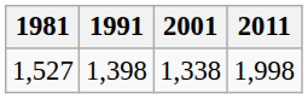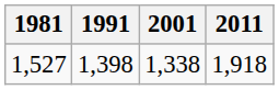 <table class="wikitable">
 <tr>
 <th>1981</th>
 <th>1991</th>
 <th>2001</th>
 <th>2011</th>
 </tr>
 <tr>
 <td>1,527</td>
 <td>1,398</td>
 <td>1,338</td>
-<td>1,998</td>
+<td>1,918</td>
 </tr>
 </table>
